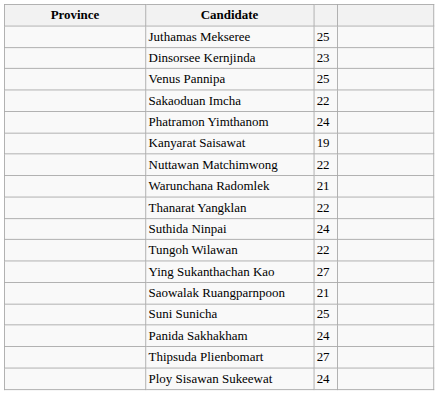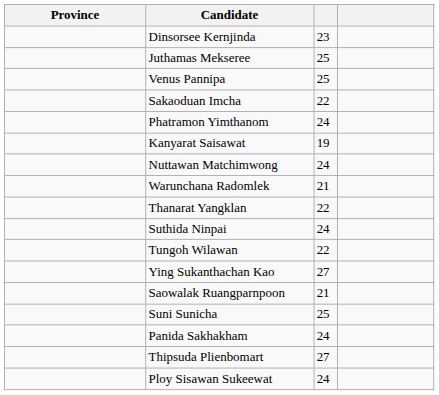 <table class="wikitable sortable static-row-numbers" style="font-size: 90%">
 <tr>
 <th width="150"><span><strong>Province</strong></span></th>
 <th width="180"><span><strong>Candidate</strong></span></th>
 <th width="20"><span><strong></strong></span></th>
 <th width="100"><span><strong></strong></span></th>
 </tr>
 <tr>
 <td><strong></strong></td>
-<td>Juthamas Mekseree</td>
-<td>25</td>
+<td>Dinsorsee Kernjinda</td>
+<td>23</td>
 <td></td>
 </tr>
 <tr>
 <td><strong></strong></td>
-<td>Dinsorsee Kernjinda</td>
-<td>23</td>
+<td>Juthamas Mekseree</td>
+<td>25</td>
 <td></td>
 </tr>
 <tr>
 <td><strong></strong></td>
 <td>Venus Pannipa</td>
 <td>25</td>
 <td></td>
 </tr>
 <tr>
 <td><strong></strong></td>
 <td>Sakaoduan Imcha</td>
 <td>22</td>
 <td></td>
 </tr>
 <tr>
 <td><strong></strong></td>
 <td>Phatramon Yimthanom</td>
 <td>24</td>
 <td></td>
 </tr>
 <tr>
 <td><strong></strong></td>
 <td>Kanyarat Saisawat</td>
 <td>19</td>
 <td></td>
 </tr>
 <tr>
 <td><strong></strong></td>
 <td>Nuttawan Matchimwong</td>
-<td>22</td>
+<td>24</td>
 <td></td>
 </tr>
 <tr>
 <td><strong></strong></td>
 <td>Warunchana Radomlek</td>
 <td>21</td>
 <td></td>
 </tr>
 <tr>
 <td><strong></strong></td>
 <td>Thanarat Yangklan</td>
 <td>22</td>
 <td></td>
 </tr>
 <tr>
 <td><strong></strong></td>
 <td>Suthida Ninpai</td>
 <td>24</td>
 <td></td>
 </tr>
 <tr>
 <td><strong></strong></td>
 <td>Tungoh Wilawan</td>
 <td>22</td>
 <td></td>
 </tr>
 <tr>
 <td><strong></strong></td>
 <td>Ying Sukanthachan Kao</td>
 <td>27</td>
 <td></td>
 </tr>
 <tr>
 <td><strong></strong></td>
 <td>Saowalak Ruangparnpoon</td>
 <td>21</td>
 <td></td>
 </tr>
 <tr>
 <td><strong></strong></td>
 <td>Suni Sunicha</td>
 <td>25</td>
 <td></td>
 </tr>
 <tr>
 <td><strong></strong></td>
 <td>Panida Sakhakham</td>
 <td>24</td>
 <td></td>
 </tr>
 <tr>
 <td><strong></strong></td>
 <td>Thipsuda Plienbomart</td>
 <td>27</td>
 <td></td>
 </tr>
 <tr>
 <td><strong></strong></td>
 <td>Ploy Sisawan Sukeewat</td>
 <td>24</td>
 <td></td>
 </tr>
 </table>
